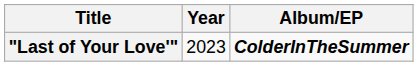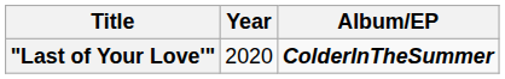 <table class="wikitable plainrowheaders" style="text-align:center;">
 <tr>
 <th scope="col">Title</th>
 <th scope="col">Year</th>
 <th scope="col">Album/EP</th>
 </tr>
 <tr>
 <th scope="row">"Last of Your Love'"<br></th>
-<td>2023</td>
+<td>2020</td>
 <td><strong><em>ColderInTheSummer</em></strong></td>
 </tr>
 </table>
